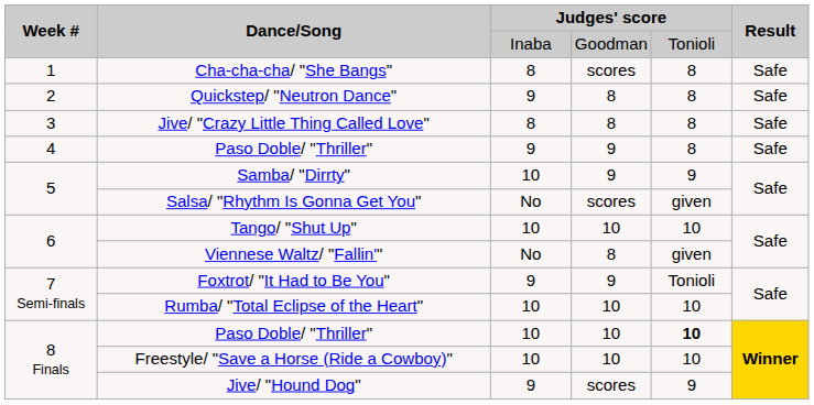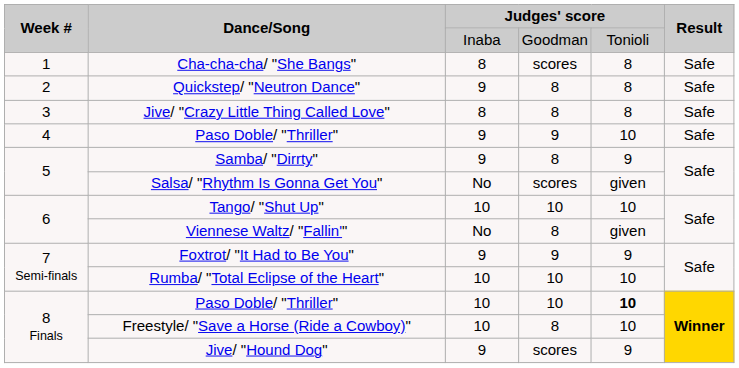 <table class="wikitable" style="text-align: center;">
 <tr style="text-align:Center; background:#ccc;">
 <td rowspan="2"><strong>Week #</strong></td>
 <td rowspan="2"><strong>Dance/Song</strong></td>
 <td colspan="3"><strong>Judges' score</strong></td>
 <td rowspan="2"><strong>Result</strong></td>
 </tr>
 <tr style="text-align:center; background:#ccc;">
 <td style="width:10%; ">Inaba</td>
 <td style="width:10%; ">Goodman</td>
 <td style="width:10%; ">Tonioli</td>
 </tr>
 <tr>
 <td style="text-align:center; background:#faf6f6;">1</td>
 <td style="text-align:center; background:#faf6f6;"><a href='#'>Cha-cha-cha</a>/ "<a href='#'>She Bangs</a>"</td>
 <td style="text-align:center; background:#faf6f6;">8</td>
 <td style="text-align:center; background:#faf6f6;">scores</td>
 <td style="text-align:center; background:#faf6f6;">8</td>
 <td style="text-align:center; background:#faf6f6;">Safe</td>
 </tr>
 <tr style="text-align:center; background:#faf6f6;">
 <td>2</td>
 <td><a href='#'>Quickstep</a>/ "<a href='#'>Neutron Dance</a>"</td>
 <td>9</td>
 <td>8</td>
 <td>8</td>
 <td>Safe</td>
 </tr>
 <tr>
 <td style="text-align:center; background:#faf6f6;">3</td>
 <td style="text-align:center; background:#faf6f6;"><a href='#'>Jive</a>/ "<a href='#'>Crazy Little Thing Called Love</a>"</td>
 <td style="text-align:center; background:#faf6f6;">8</td>
 <td style="text-align:center; background:#faf6f6;">8</td>
 <td style="text-align:center; background:#faf6f6;">8</td>
 <td style="text-align:center; background:#faf6f6;">Safe</td>
 </tr>
 <tr>
 <td style="text-align:center; background:#faf6f6;">4</td>
 <td style="text-align:center; background:#faf6f6;"><a href='#'>Paso Doble</a>/ "<a href='#'>Thriller</a>"</td>
 <td style="text-align:center; background:#faf6f6;">9</td>
 <td style="text-align:center; background:#faf6f6;">9</td>
-<td style="text-align:center; background:#faf6f6;">8</td>
+<td style="text-align:center; background:#faf6f6;">10</td>
 <td style="text-align:center; background:#faf6f6;">Safe</td>
 </tr>
 <tr>
 <td rowspan="2" style="text-align:center; background:#faf6f6;">5</td>
 <td style="text-align:center; background:#faf6f6;"><a href='#'>Samba</a>/ "<a href='#'>Dirrty</a>"</td>
-<td style="text-align:center; background:#faf6f6;">10</td>
 <td style="text-align:center; background:#faf6f6;">9</td>
+<td style="text-align:center; background:#faf6f6;">8</td>
 <td style="text-align:center; background:#faf6f6;">9</td>
 <td rowspan="2" style="text-align:center; background:#faf6f6;">Safe</td>
 </tr>
 <tr>
 <td style="text-align:center; background:#faf6f6;"><a href='#'>Salsa</a>/ "<a href='#'>Rhythm Is Gonna Get You</a>"</td>
 <td style="text-align:center; background:#faf6f6;">No</td>
 <td style="text-align:center; background:#faf6f6;">scores</td>
 <td style="text-align:center; background:#faf6f6;">given</td>
 </tr>
 <tr>
 <td rowspan="2" style="text-align:center; background:#faf6f6;">6</td>
 <td style="text-align:center; background:#faf6f6;"><a href='#'>Tango</a>/ "<a href='#'>Shut Up</a>"</td>
 <td style="text-align:center; background:#faf6f6;">10</td>
 <td style="text-align:center; background:#faf6f6;">10</td>
 <td style="text-align:center; background:#faf6f6;">10</td>
 <td rowspan="2" style="text-align:center; background:#faf6f6;">Safe</td>
 </tr>
 <tr>
 <td style="text-align:center; background:#faf6f6;"><a href='#'>Viennese Waltz</a>/ "<a href='#'>Fallin'</a>"</td>
 <td style="text-align:center; background:#faf6f6;">No</td>
 <td style="text-align:center; background:#faf6f6;">8</td>
 <td style="text-align:center; background:#faf6f6;">given</td>
 </tr>
 <tr style="text-align:center; background:#faf6f6;">
 <td rowspan="2">7<br><small>Semi-finals</small></td>
 <td><a href='#'>Foxtrot</a>/ "<a href='#'>It Had to Be You</a>"</td>
 <td>9</td>
 <td>9</td>
-<td style="width:10%; ">Tonioli</td>
+<td>9</td>
 <td rowspan="2">Safe</td>
 </tr>
 <tr>
 <td style="text-align:center; background:#faf6f6;"><a href='#'>Rumba</a>/ "<a href='#'>Total Eclipse of the Heart</a>"</td>
 <td style="text-align:center; background:#faf6f6;">10</td>
 <td style="text-align:center; background:#faf6f6;">10</td>
 <td style="text-align:center; background:#faf6f6;">10</td>
 </tr>
 <tr>
 <td rowspan="3" style="text-align:center; background:#faf6f6;">8<br><small>Finals</small></td>
 <td style="text-align:center; background:#faf6f6;"><a href='#'>Paso Doble</a>/ "<a href='#'>Thriller</a>"</td>
 <td style="text-align:center; background:#faf6f6;">10</td>
 <td style="text-align:center; background:#faf6f6;">10</td>
 <td style="text-align:center; background:#faf6f6;"><strong>10</strong></td>
 <td rowspan="3" style="text-align:center; background:gold;"><strong>Winner</strong></td>
 </tr>
 <tr>
 <td style="text-align:center; background:#faf6f6;">Freestyle/ "<a href='#'>Save a Horse (Ride a Cowboy)</a>"</td>
 <td style="text-align:center; background:#faf6f6;">10</td>
-<td style="text-align:center; background:#faf6f6;">10</td>
+<td style="text-align:center; background:#faf6f6;">8</td>
 <td style="text-align:center; background:#faf6f6;">10</td>
 </tr>
 <tr>
 <td style="text-align:center; background:#faf6f6;"><a href='#'>Jive</a>/ "<a href='#'>Hound Dog</a>"</td>
 <td style="text-align:center; background:#faf6f6;">9</td>
 <td style="text-align:center; background:#faf6f6;">scores</td>
 <td style="text-align:center; background:#faf6f6;">9</td>
 </tr>
 </table>
